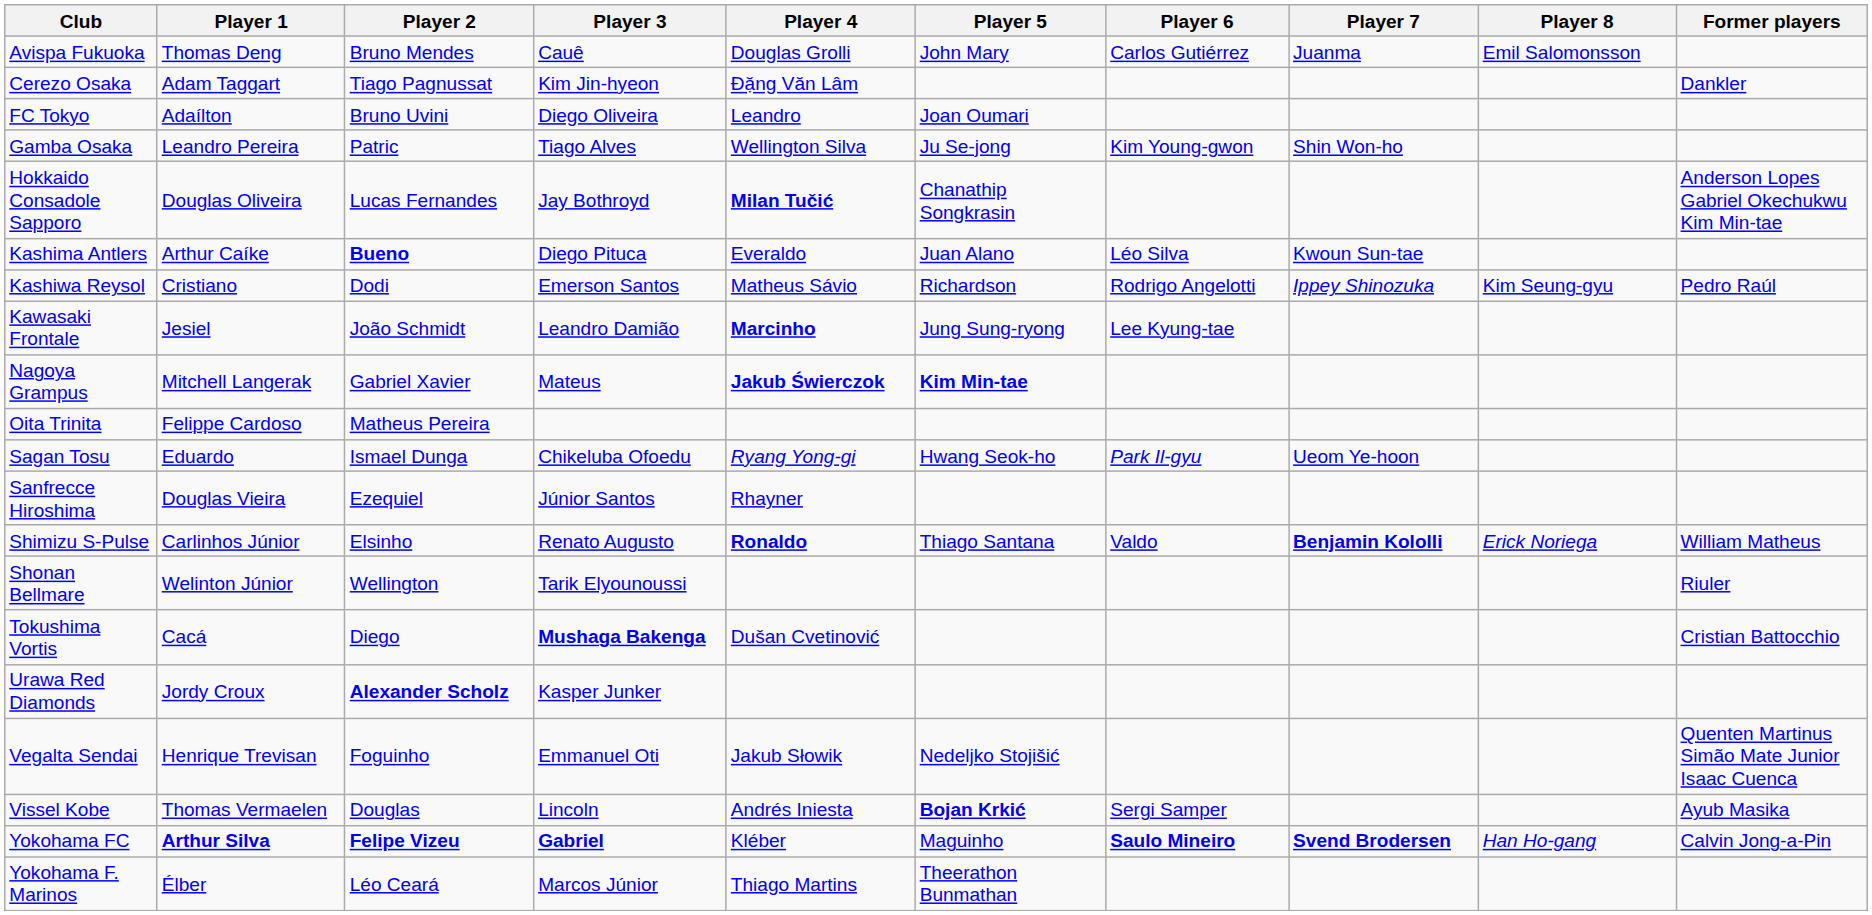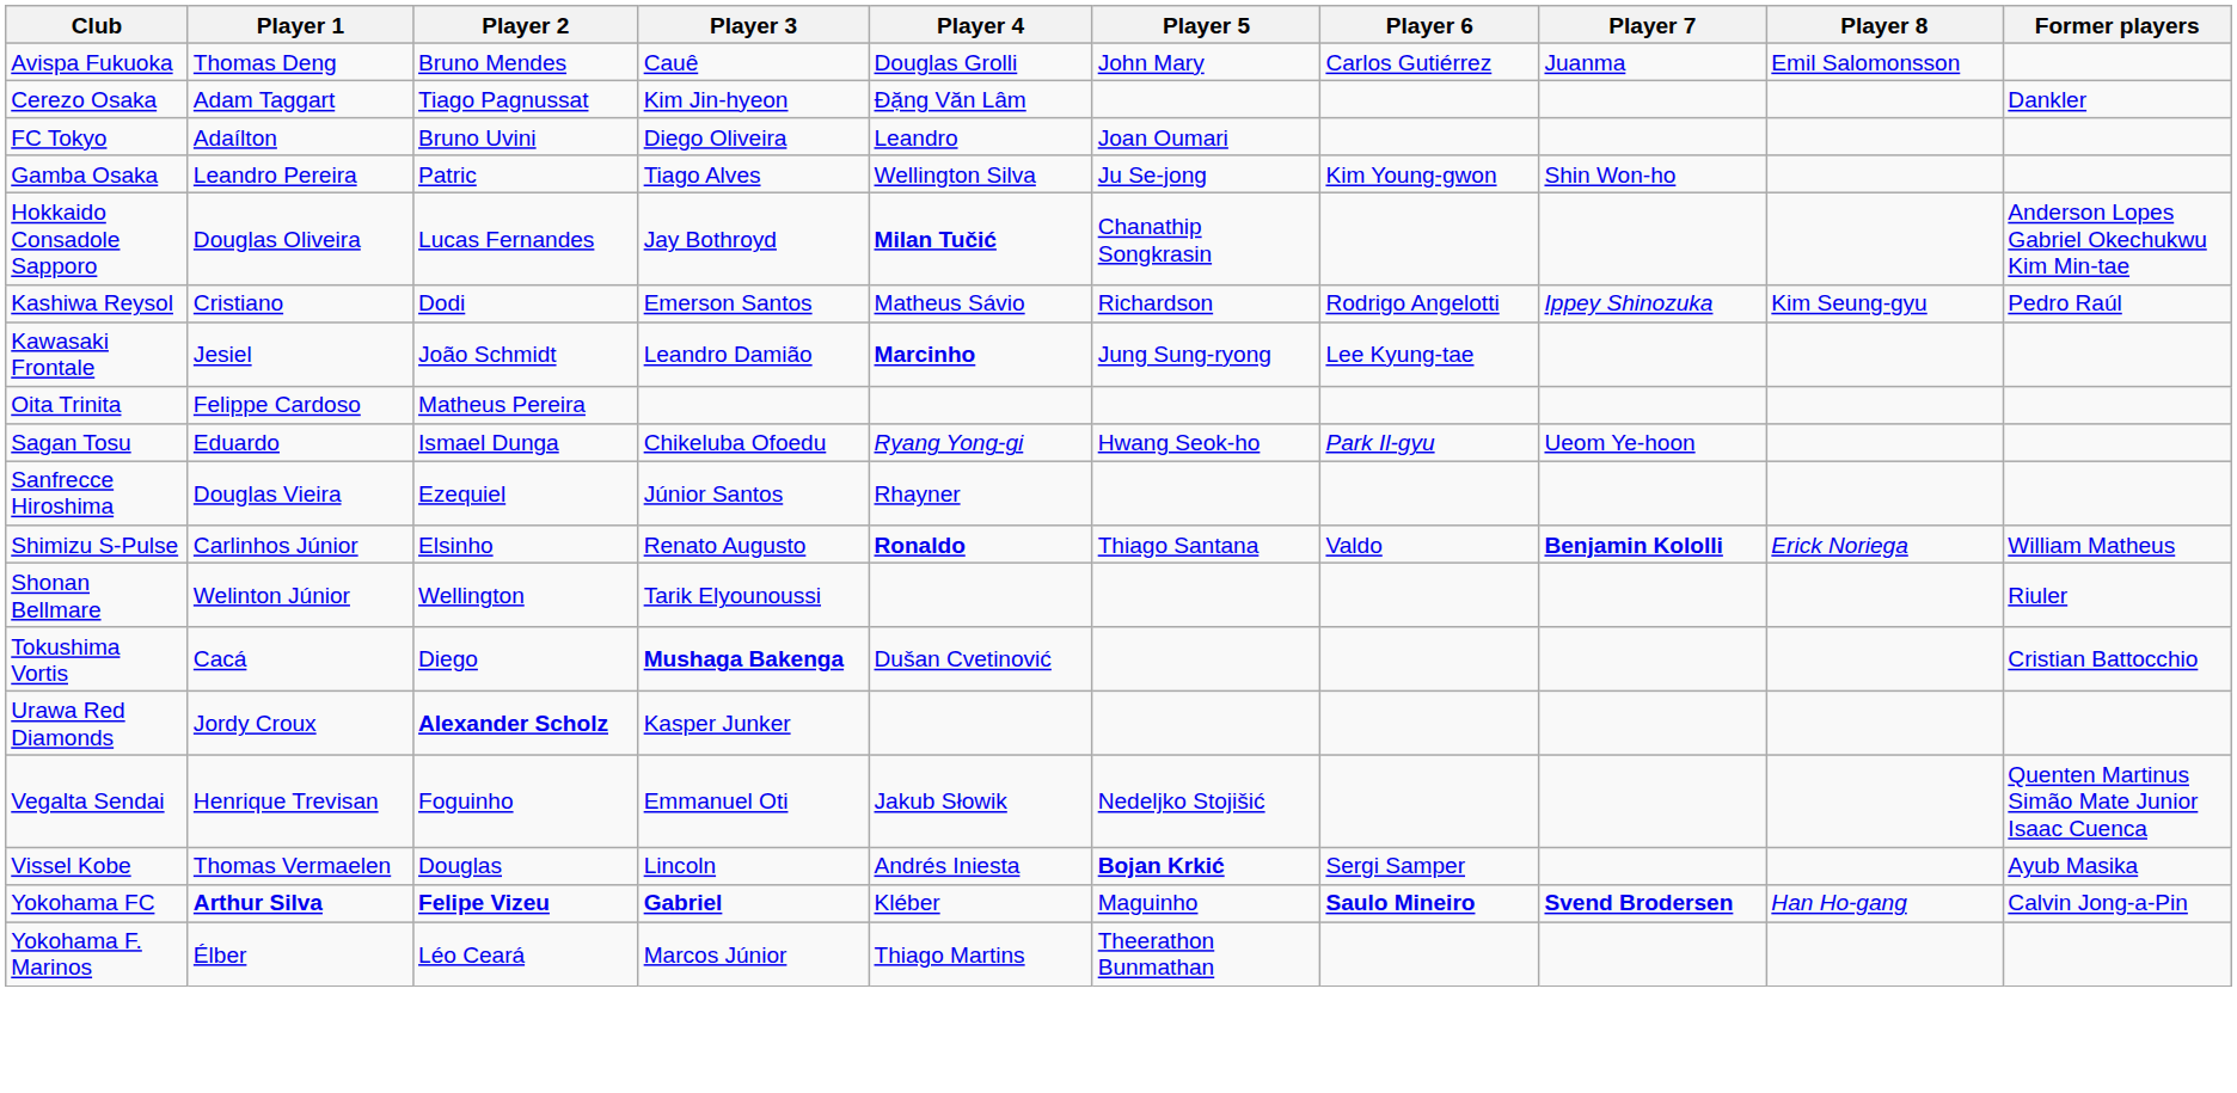 <table class="wikitable sortable" style="font-size:80%;">
 <tr>
 <th width="120">Club</th>
 <th width="160">Player 1</th>
 <th width="160">Player 2</th>
 <th width="160">Player 3</th>
 <th width="160">Player 4</th>
 <th width="160">Player 5</th>
 <th width="160">Player 6</th>
 <th width="160">Player 7</th>
 <th width="160">Player 8</th>
 <th width="160">Former players</th>
 </tr>
 <tr>
 <td><a href='#'>Avispa Fukuoka</a></td>
 <td> <a href='#'>Thomas Deng</a></td>
 <td> <a href='#'>Bruno Mendes</a></td>
 <td> <a href='#'>Cauê</a></td>
 <td> <a href='#'>Douglas Grolli</a></td>
 <td> <a href='#'>John Mary</a></td>
 <td> <a href='#'>Carlos Gutiérrez</a></td>
 <td> <a href='#'>Juanma</a></td>
 <td> <a href='#'>Emil Salomonsson</a></td>
 <td></td>
 </tr>
 <tr>
 <td><a href='#'>Cerezo Osaka</a></td>
 <td> <a href='#'>Adam Taggart</a></td>
 <td> <a href='#'>Tiago Pagnussat</a></td>
 <td> <a href='#'>Kim Jin-hyeon</a></td>
 <td> <a href='#'>Đặng Văn Lâm</a></td>
 <td></td>
 <td></td>
 <td></td>
 <td></td>
 <td> <a href='#'>Dankler</a></td>
 </tr>
 <tr>
 <td><a href='#'>FC Tokyo</a></td>
 <td> <a href='#'>Adaílton</a></td>
 <td> <a href='#'>Bruno Uvini</a></td>
 <td> <a href='#'>Diego Oliveira</a></td>
 <td> <a href='#'>Leandro</a></td>
 <td> <a href='#'>Joan Oumari</a></td>
 <td></td>
 <td></td>
 <td></td>
 <td></td>
 </tr>
 <tr>
 <td><a href='#'>Gamba Osaka</a></td>
 <td> <a href='#'>Leandro Pereira</a></td>
 <td> <a href='#'>Patric</a></td>
 <td> <a href='#'>Tiago Alves</a></td>
 <td> <a href='#'>Wellington Silva</a></td>
 <td> <a href='#'>Ju Se-jong</a></td>
 <td> <a href='#'>Kim Young-gwon</a></td>
 <td> <a href='#'>Shin Won-ho</a></td>
 <td></td>
 <td></td>
 </tr>
 <tr>
 <td><a href='#'>Hokkaido Consadole Sapporo</a></td>
 <td> <a href='#'>Douglas Oliveira</a></td>
 <td> <a href='#'>Lucas Fernandes</a></td>
 <td> <a href='#'>Jay Bothroyd</a></td>
 <td> <strong><a href='#'>Milan Tučić</a></strong></td>
 <td> <a href='#'>Chanathip Songkrasin</a></td>
 <td></td>
 <td></td>
 <td></td>
 <td> <a href='#'>Anderson Lopes</a><br> <a href='#'>Gabriel Okechukwu</a><br> <a href='#'>Kim Min-tae</a></td>
 </tr>
 <tr>
-<td><a href='#'>Kashima Antlers</a></td>
-<td> <a href='#'>Arthur Caíke</a></td>
-<td> <strong><a href='#'>Bueno</a></strong></td>
-<td> <a href='#'>Diego Pituca</a></td>
-<td> <a href='#'>Everaldo</a></td>
-<td> <a href='#'>Juan Alano</a></td>
-<td> <a href='#'>Léo Silva</a></td>
-<td> <a href='#'>Kwoun Sun-tae</a></td>
-<td></td>
-<td></td>
-</tr>
-<tr>
 <td><a href='#'>Kashiwa Reysol</a></td>
 <td> <a href='#'>Cristiano</a></td>
 <td> <a href='#'>Dodi</a></td>
 <td> <a href='#'>Emerson Santos</a></td>
 <td> <a href='#'>Matheus Sávio</a></td>
 <td> <a href='#'>Richardson</a></td>
 <td> <a href='#'>Rodrigo Angelotti</a></td>
 <td> <em><a href='#'>Ippey Shinozuka</a></em></td>
 <td> <a href='#'>Kim Seung-gyu</a></td>
 <td> <a href='#'>Pedro Raúl</a></td>
 </tr>
 <tr>
 <td><a href='#'>Kawasaki Frontale</a></td>
 <td> <a href='#'>Jesiel</a></td>
 <td> <a href='#'>João Schmidt</a></td>
 <td> <a href='#'>Leandro Damião</a></td>
 <td> <strong><a href='#'>Marcinho</a></strong></td>
 <td> <a href='#'>Jung Sung-ryong</a></td>
 <td> <a href='#'>Lee Kyung-tae</a></td>
-<td></td>
-<td></td>
-<td></td>
-</tr>
-<tr>
-<td><a href='#'>Nagoya Grampus</a></td>
-<td> <a href='#'>Mitchell Langerak</a></td>
-<td> <a href='#'>Gabriel Xavier</a></td>
-<td> <a href='#'>Mateus</a></td>
-<td> <strong><a href='#'>Jakub Świerczok</a></strong></td>
-<td> <strong><a href='#'>Kim Min-tae</a></strong></td>
-<td></td>
 <td></td>
 <td></td>
 <td></td>
 </tr>
 <tr>
 <td><a href='#'>Oita Trinita</a></td>
 <td> <a href='#'>Felippe Cardoso</a></td>
 <td> <a href='#'>Matheus Pereira</a></td>
 <td></td>
 <td></td>
 <td></td>
 <td></td>
 <td></td>
 <td></td>
 <td></td>
 </tr>
 <tr>
 <td><a href='#'>Sagan Tosu</a></td>
 <td> <a href='#'>Eduardo</a></td>
 <td> <a href='#'>Ismael Dunga</a></td>
 <td> <a href='#'>Chikeluba Ofoedu</a></td>
 <td> <em><a href='#'>Ryang Yong-gi</a></em></td>
 <td> <a href='#'>Hwang Seok-ho</a></td>
 <td> <em><a href='#'>Park Il-gyu</a></em></td>
 <td> <a href='#'>Ueom Ye-hoon</a></td>
 <td></td>
 <td></td>
 </tr>
 <tr>
 <td><a href='#'>Sanfrecce Hiroshima</a></td>
 <td> <a href='#'>Douglas Vieira</a></td>
 <td> <a href='#'>Ezequiel</a></td>
 <td> <a href='#'>Júnior Santos</a></td>
 <td> <a href='#'>Rhayner</a></td>
 <td></td>
 <td></td>
 <td></td>
 <td></td>
 <td></td>
 </tr>
 <tr>
 <td><a href='#'>Shimizu S-Pulse</a></td>
 <td> <a href='#'>Carlinhos Júnior</a></td>
 <td> <a href='#'>Elsinho</a></td>
 <td> <a href='#'>Renato Augusto</a></td>
 <td> <strong><a href='#'>Ronaldo</a></strong></td>
 <td> <a href='#'>Thiago Santana</a></td>
 <td> <a href='#'>Valdo</a></td>
 <td> <strong><a href='#'>Benjamin Kololli</a></strong></td>
 <td> <em><a href='#'>Erick Noriega</a></em></td>
 <td> <a href='#'>William Matheus</a></td>
 </tr>
 <tr>
 <td><a href='#'>Shonan Bellmare</a></td>
 <td> <a href='#'>Welinton Júnior</a></td>
 <td> <a href='#'>Wellington</a></td>
 <td> <a href='#'>Tarik Elyounoussi</a></td>
 <td></td>
 <td></td>
 <td></td>
 <td></td>
 <td></td>
 <td> <a href='#'>Riuler</a></td>
 </tr>
 <tr>
 <td><a href='#'>Tokushima Vortis</a></td>
 <td> <a href='#'>Cacá</a></td>
 <td> <a href='#'>Diego</a></td>
 <td> <strong><a href='#'>Mushaga Bakenga</a></strong></td>
 <td> <a href='#'>Dušan Cvetinović</a></td>
 <td></td>
 <td></td>
 <td></td>
 <td></td>
 <td> <a href='#'>Cristian Battocchio</a></td>
 </tr>
 <tr>
 <td><a href='#'>Urawa Red Diamonds</a></td>
 <td> <a href='#'>Jordy Croux</a></td>
 <td> <strong><a href='#'>Alexander Scholz</a></strong></td>
 <td> <a href='#'>Kasper Junker</a></td>
 <td></td>
 <td></td>
 <td></td>
 <td></td>
 <td></td>
 <td></td>
 </tr>
 <tr>
 <td><a href='#'>Vegalta Sendai</a></td>
 <td> <a href='#'>Henrique Trevisan</a></td>
 <td> <a href='#'>Foguinho</a></td>
 <td> <a href='#'>Emmanuel Oti</a></td>
 <td> <a href='#'>Jakub Słowik</a></td>
 <td> <a href='#'>Nedeljko Stojišić</a></td>
 <td></td>
 <td></td>
 <td></td>
 <td> <a href='#'>Quenten Martinus</a><br> <a href='#'>Simão Mate Junior</a><br> <a href='#'>Isaac Cuenca</a></td>
 </tr>
 <tr>
 <td><a href='#'>Vissel Kobe</a></td>
 <td> <a href='#'>Thomas Vermaelen</a></td>
 <td> <a href='#'>Douglas</a></td>
 <td> <a href='#'>Lincoln</a></td>
 <td> <a href='#'>Andrés Iniesta</a></td>
 <td> <strong><a href='#'>Bojan Krkić</a></strong></td>
 <td> <a href='#'>Sergi Samper</a></td>
 <td></td>
 <td></td>
 <td> <a href='#'>Ayub Masika</a></td>
 </tr>
 <tr>
 <td><a href='#'>Yokohama FC</a></td>
 <td> <strong><a href='#'>Arthur Silva</a></strong></td>
 <td> <strong><a href='#'>Felipe Vizeu</a></strong></td>
 <td> <strong><a href='#'>Gabriel</a></strong></td>
 <td> <a href='#'>Kléber</a></td>
 <td> <a href='#'>Maguinho</a></td>
 <td> <strong><a href='#'>Saulo Mineiro</a></strong></td>
 <td> <strong><a href='#'>Svend Brodersen</a></strong></td>
 <td> <em><a href='#'>Han Ho-gang</a></em></td>
 <td> <a href='#'>Calvin Jong-a-Pin</a></td>
 </tr>
 <tr>
 <td><a href='#'>Yokohama F. Marinos</a></td>
 <td> <a href='#'>Élber</a></td>
 <td> <a href='#'>Léo Ceará</a></td>
 <td> <a href='#'>Marcos Júnior</a></td>
 <td> <a href='#'>Thiago Martins</a></td>
 <td> <a href='#'>Theerathon Bunmathan</a></td>
 <td></td>
 <td></td>
 <td></td>
 <td></td>
 </tr>
 </table>
